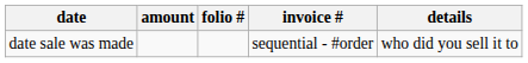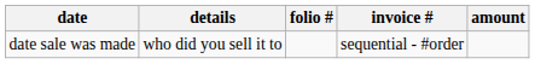 <table class="wikitable">
 <tr>
 <th>date</th>
-<th>amount</th>
+<th>details</th>
 <th>folio #</th>
 <th>invoice #</th>
-<th>details</th>
+<th>amount</th>
 </tr>
 <tr>
 <td>date sale was made</td>
-<td></td>
+<td>who did you sell it to</td>
 <td></td>
 <td>sequential - #order</td>
-<td>who did you sell it to</td>
+<td></td>
 </tr>
 </table>
